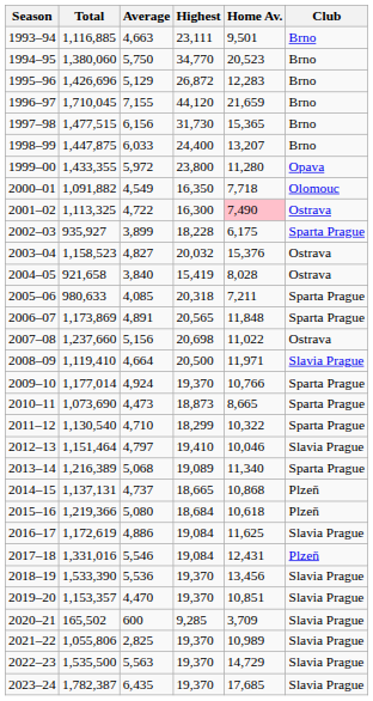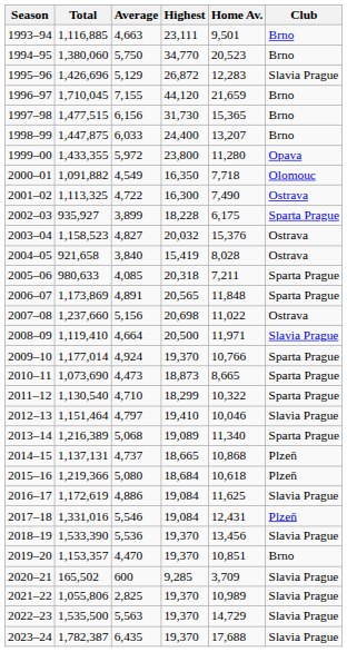 <table class="wikitable sortable mw-collapsible">
 <tr>
 <th>Season</th>
 <th>Total</th>
 <th>Average</th>
 <th>Highest</th>
 <th>Home Av.</th>
 <th>Club</th>
 </tr>
 <tr>
 <td>1993–94</td>
 <td>1,116,885</td>
 <td>4,663</td>
 <td>23,111</td>
 <td>9,501</td>
 <td><a href='#'>Brno</a></td>
 </tr>
 <tr>
 <td>1994–95</td>
 <td>1,380,060</td>
 <td>5,750</td>
 <td>34,770</td>
 <td>20,523</td>
 <td>Brno</td>
 </tr>
 <tr>
 <td>1995–96</td>
 <td>1,426,696</td>
 <td>5,129</td>
 <td>26,872</td>
 <td>12,283</td>
-<td>Brno</td>
+<td>Slavia Prague</td>
 </tr>
 <tr>
 <td>1996–97</td>
 <td>1,710,045</td>
 <td>7,155</td>
 <td>44,120</td>
 <td>21,659</td>
 <td>Brno</td>
 </tr>
 <tr>
 <td>1997–98</td>
 <td>1,477,515</td>
 <td>6,156</td>
 <td>31,730</td>
 <td>15,365</td>
 <td>Brno</td>
 </tr>
 <tr>
 <td>1998–99</td>
 <td>1,447,875</td>
 <td>6,033</td>
 <td>24,400</td>
 <td>13,207</td>
 <td>Brno</td>
 </tr>
 <tr>
 <td>1999–00</td>
 <td>1,433,355</td>
 <td>5,972</td>
 <td>23,800</td>
 <td>11,280</td>
 <td><a href='#'>Opava</a></td>
 </tr>
 <tr>
 <td>2000–01</td>
 <td>1,091,882</td>
 <td>4,549</td>
 <td>16,350</td>
 <td>7,718</td>
 <td><a href='#'>Olomouc</a></td>
 </tr>
 <tr>
 <td>2001–02</td>
 <td>1,113,325</td>
 <td>4,722</td>
 <td>16,300</td>
-<td style="background: pink;">7,490</td>
+<td>7,490</td>
 <td><a href='#'>Ostrava</a></td>
 </tr>
 <tr>
 <td>2002–03</td>
 <td>935,927</td>
 <td>3,899</td>
 <td>18,228</td>
 <td>6,175</td>
 <td><a href='#'>Sparta Prague</a></td>
 </tr>
 <tr>
 <td>2003–04</td>
 <td>1,158,523</td>
 <td>4,827</td>
 <td>20,032</td>
 <td>15,376</td>
 <td>Ostrava</td>
 </tr>
 <tr>
 <td>2004–05</td>
 <td>921,658</td>
 <td>3,840</td>
 <td>15,419</td>
 <td>8,028</td>
 <td>Ostrava</td>
 </tr>
 <tr>
 <td>2005–06</td>
 <td>980,633</td>
 <td>4,085</td>
 <td>20,318</td>
 <td>7,211</td>
 <td>Sparta Prague</td>
 </tr>
 <tr>
 <td>2006–07</td>
 <td>1,173,869</td>
 <td>4,891</td>
 <td>20,565</td>
 <td>11,848</td>
 <td>Sparta Prague</td>
 </tr>
 <tr>
 <td>2007–08</td>
 <td>1,237,660</td>
 <td>5,156</td>
 <td>20,698</td>
 <td>11,022</td>
 <td>Ostrava</td>
 </tr>
 <tr>
 <td>2008–09</td>
 <td>1,119,410</td>
 <td>4,664</td>
 <td>20,500</td>
 <td>11,971</td>
 <td><a href='#'>Slavia Prague</a></td>
 </tr>
 <tr>
 <td>2009–10</td>
 <td>1,177,014</td>
 <td>4,924</td>
 <td>19,370</td>
 <td>10,766</td>
 <td>Sparta Prague</td>
 </tr>
 <tr>
 <td>2010–11</td>
 <td>1,073,690</td>
 <td>4,473</td>
 <td>18,873</td>
 <td>8,665</td>
 <td>Sparta Prague</td>
 </tr>
 <tr>
 <td>2011–12</td>
 <td>1,130,540</td>
 <td>4,710</td>
 <td>18,299</td>
 <td>10,322</td>
 <td>Sparta Prague</td>
 </tr>
 <tr>
 <td>2012–13</td>
 <td>1,151,464</td>
 <td>4,797</td>
 <td>19,410</td>
 <td>10,046</td>
 <td>Slavia Prague</td>
 </tr>
 <tr>
 <td>2013–14</td>
 <td>1,216,389</td>
 <td>5,068</td>
 <td>19,089</td>
 <td>11,340</td>
 <td>Sparta Prague</td>
 </tr>
 <tr>
 <td>2014–15</td>
 <td>1,137,131</td>
 <td>4,737</td>
 <td>18,665</td>
 <td>10,868</td>
 <td>Plzeň</td>
 </tr>
 <tr>
 <td>2015–16</td>
 <td>1,219,366</td>
 <td>5,080</td>
 <td>18,684</td>
 <td>10,618</td>
 <td>Plzeň</td>
 </tr>
 <tr>
 <td>2016–17</td>
 <td>1,172,619</td>
 <td>4,886</td>
 <td>19,084</td>
 <td>11,625</td>
 <td>Slavia Prague</td>
 </tr>
 <tr>
 <td>2017–18</td>
 <td>1,331,016</td>
 <td>5,546</td>
 <td>19,084</td>
 <td>12,431</td>
 <td><a href='#'>Plzeň</a></td>
 </tr>
 <tr>
 <td>2018–19</td>
 <td>1,533,390</td>
 <td>5,536</td>
 <td>19,370</td>
 <td>13,456</td>
 <td>Slavia Prague</td>
 </tr>
 <tr>
 <td>2019–20</td>
 <td>1,153,357</td>
 <td>4,470</td>
 <td>19,370</td>
 <td>10,851</td>
-<td>Slavia Prague</td>
+<td>Brno</td>
 </tr>
 <tr>
 <td>2020–21</td>
 <td>165,502</td>
 <td>600</td>
 <td>9,285</td>
 <td>3,709</td>
 <td>Slavia Prague</td>
 </tr>
 <tr>
 <td>2021–22</td>
 <td>1,055,806</td>
 <td>2,825</td>
 <td>19,370</td>
 <td>10,989</td>
 <td>Slavia Prague</td>
 </tr>
 <tr>
 <td>2022–23</td>
 <td>1,535,500</td>
 <td>5,563</td>
 <td>19,370</td>
 <td>14,729</td>
 <td>Slavia Prague</td>
 </tr>
 <tr>
 <td>2023–24</td>
 <td>1,782,387</td>
 <td>6,435</td>
 <td>19,370</td>
-<td>17,685</td>
+<td>17,688</td>
 <td>Slavia Prague</td>
 </tr>
 </table>
